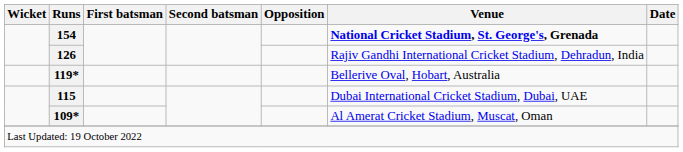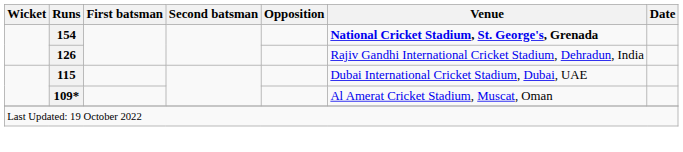 <table class="wikitable plainrowheaders sortable">
 <tr>
 <th scope=col>Wicket</th>
 <th scope=col>Runs</th>
 <th scope=col>First batsman</th>
 <th scope=col>Second batsman</th>
 <th scope=col>Opposition</th>
 <th scope=col>Venue</th>
 <th scope=col>Date</th>
 </tr>
 <tr>
 <td align=center rowspan=2></td>
 <th scope=row style=text-align:center;>154</th>
 <td rowspan=2></td>
 <td rowspan=2></td>
 <td></td>
 <td><strong><a href='#'>National Cricket Stadium</a>, <a href='#'>St. George's</a>, Grenada</strong></td>
 <td></td>
 </tr>
 <tr>
 <th scope=row style=text-align:center;>126</th>
 <td></td>
 <td><a href='#'>Rajiv Gandhi International Cricket Stadium</a>, <a href='#'>Dehradun</a>, India</td>
 <td></td>
 </tr>
 <tr>
-<td align=center></td>
-<th scope=row style=text-align:center;>119*</th>
-<td></td>
-<td></td>
-<td></td>
-<td><a href='#'>Bellerive Oval</a>, <a href='#'>Hobart</a>, Australia</td>
-<td></td>
-</tr>
-<tr>
 <td align=center rowspan=2></td>
 <th scope=row style=text-align:center;>115</th>
 <td></td>
 <td rowspan=2></td>
 <td></td>
 <td><a href='#'>Dubai International Cricket Stadium</a>, <a href='#'>Dubai</a>, UAE</td>
 <td></td>
 </tr>
 <tr>
 <th scope=row style=text-align:center;>109*</th>
 <td></td>
 <td></td>
 <td><a href='#'>Al Amerat Cricket Stadium</a>, <a href='#'>Muscat</a>, Oman</td>
 <td></td>
 </tr>
 <tr>
 </tr>
 <tr class=sortbottom>
 <td colspan=7><small>Last Updated: 19 October 2022</small></td>
 </tr>
 </table>
